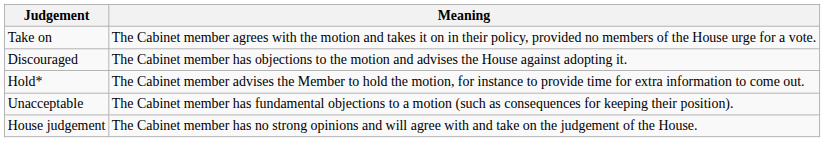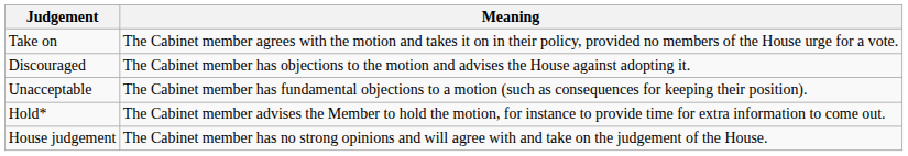 <table class="wikitable mw-collapsible mw-collapsed">
 <tr>
 <th>Judgement</th>
 <th>Meaning</th>
 </tr>
 <tr>
 <td>Take on</td>
 <td>The Cabinet member agrees with the motion and takes it on in their policy, provided no members of the House urge for a vote.</td>
 </tr>
 <tr>
 <td>Discouraged</td>
 <td>The Cabinet member has objections to the motion and advises the House against adopting it.</td>
 </tr>
 <tr>
+<td>Unacceptable</td>
+<td>The Cabinet member has fundamental objections to a motion (such as consequences for keeping their position).</td>
+</tr>
+<tr>
 <td>Hold*</td>
 <td>The Cabinet member advises the Member to hold the motion, for instance to provide time for extra information to come out.</td>
-</tr>
-<tr>
-<td>Unacceptable</td>
-<td>The Cabinet member has fundamental objections to a motion (such as consequences for keeping their position).</td>
 </tr>
 <tr>
 <td>House judgement</td>
 <td>The Cabinet member has no strong opinions and will agree with and take on the judgement of the House.</td>
 </tr>
 </table>
